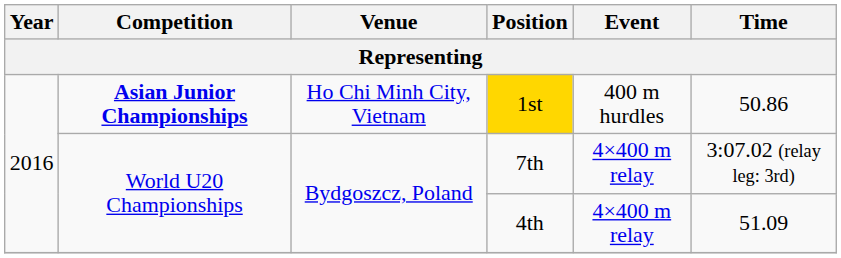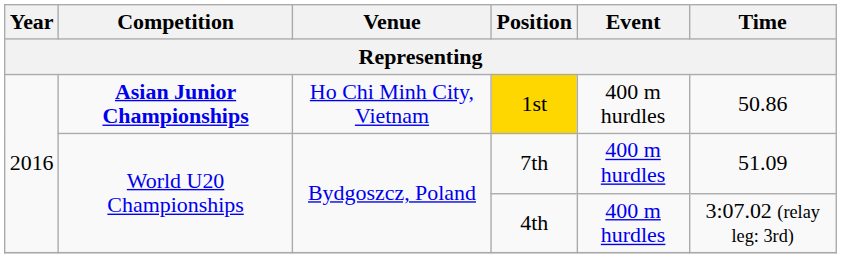 <table class="wikitable sortable" style=text-align:center>
 <tr>
 <th>Year</th>
 <th>Competition</th>
 <th>Venue</th>
 <th>Position</th>
 <th>Event</th>
 <th>Time</th>
 </tr>
 <tr>
 <th colspan="6">Representing </th>
 </tr>
 <tr>
 <td rowspan=3>2016</td>
 <td><strong><a href='#'>Asian Junior Championships</a></strong></td>
 <td><a href='#'>Ho Chi Minh City, Vietnam</a></td>
 <td bgcolor="gold">1st</td>
 <td>400 m hurdles</td>
 <td>50.86</td>
 </tr>
 <tr>
 <td rowspan=2><a href='#'>World U20 Championships</a></td>
 <td rowspan=2><a href='#'>Bydgoszcz, Poland</a></td>
 <td>7th</td>
-<td><a href='#'>4×400 m relay</a></td>
-<td>3:07.02 <small>(relay leg: 3rd)</small></td>
+<td><a href='#'>400 m hurdles</a></td>
+<td>51.09</td>
 </tr>
 <tr>
 <td>4th</td>
-<td><a href='#'>4×400 m relay</a></td>
-<td>51.09</td>
+<td><a href='#'>400 m hurdles</a></td>
+<td>3:07.02 <small>(relay leg: 3rd)</small></td>
 </tr>
 <tr>
 </tr>
 </table>
